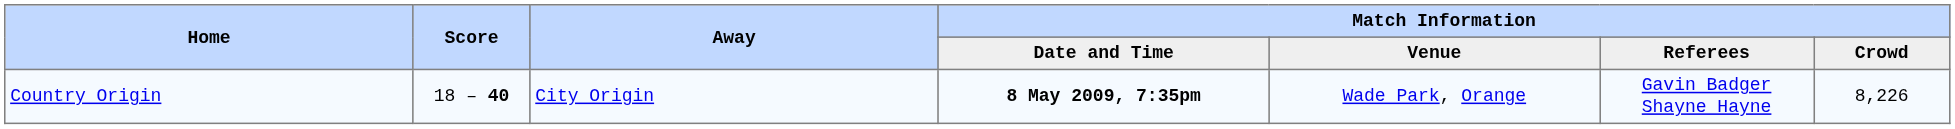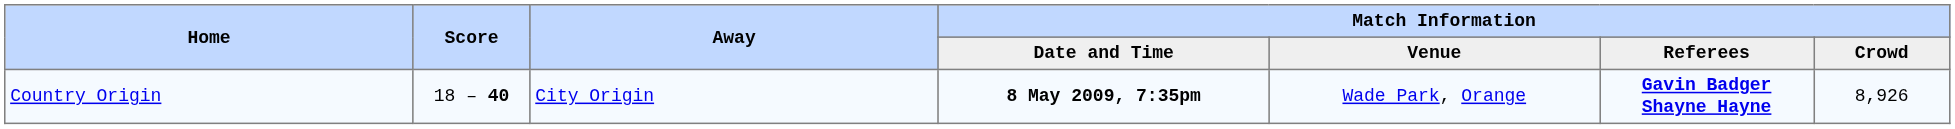 <table border=1 style="border-collapse:collapse; font-size:90%;" cellpadding=3 cellspacing=0 width=100%>
 <tr bgcolor=#C1D8FF>
 <th rowspan=2 width=21%>Home</th>
 <th rowspan=2 width=6%>Score</th>
 <th rowspan=2 width=21%>Away</th>
 <th colspan=6>Match Information</th>
 </tr>
 <tr bgcolor=#EFEFEF>
 <th width=17%>Date and Time</th>
 <th width=17%>Venue</th>
 <th width=11%>Referees</th>
 <th width=7%>Crowd</th>
 </tr>
 <tr align=center bgcolor=#F5FAFF>
 <td align=left> <a href='#'>Country Origin</a></td>
 <td>18 – <strong>40</strong></td>
 <td align=left> <a href='#'>City Origin</a></td>
 <td><strong>8 May 2009, 7:35pm</strong></td>
 <td><a href='#'>Wade Park</a>, <a href='#'>Orange</a></td>
-<td><a href='#'>Gavin Badger</a><br><a href='#'>Shayne Hayne</a></td>
-<td>8,226</td>
+<td><strong><a href='#'>Gavin Badger</a><br><a href='#'>Shayne Hayne</a></strong></td>
+<td>8,926</td>
 </tr>
 </table>
